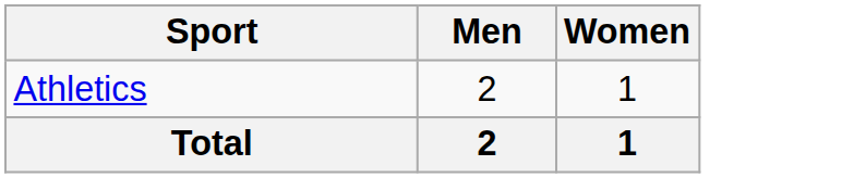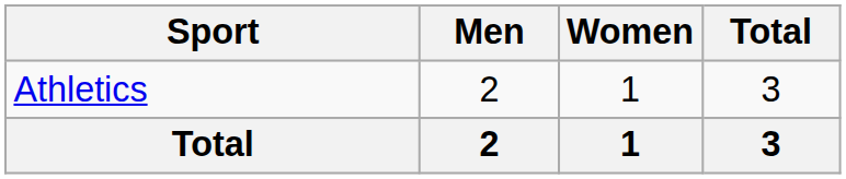 <table class="wikitable sortable" style="text-align:center;">
 <tr>
 <th width=180>Sport</th>
 <th width=55>Men</th>
 <th width=55>Women</th>
+<th width=55>Total</th>
 </tr>
 <tr>
 <td align=left><a href='#'>Athletics</a></td>
 <td>2</td>
 <td>1</td>
+<td>3</td>
 </tr>
 <tr>
 <th>Total</th>
 <th>2</th>
 <th>1</th>
+<th>3</th>
 </tr>
 </table>
